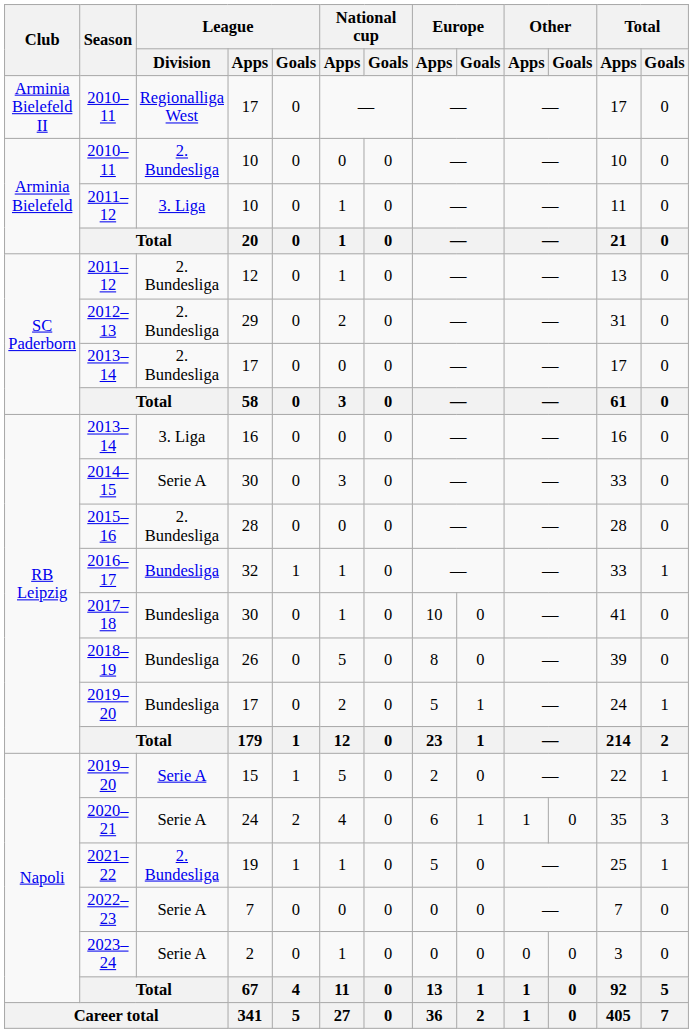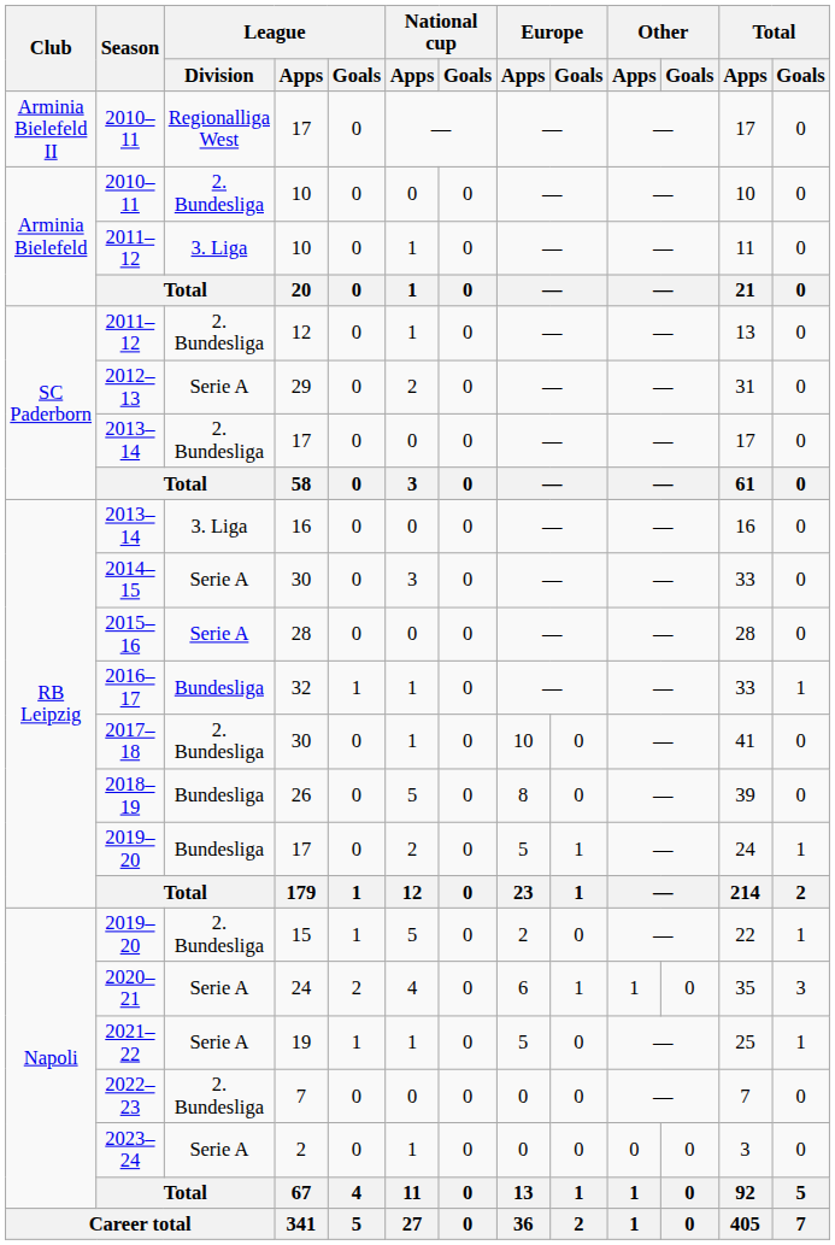 <table class="wikitable" style="text-align:center">
 <tr>
 <th rowspan="2">Club</th>
 <th rowspan="2">Season</th>
 <th colspan="3">League</th>
 <th colspan="2">National cup</th>
 <th colspan="2">Europe</th>
 <th colspan="2">Other</th>
 <th colspan="2">Total</th>
 </tr>
 <tr>
 <th>Division</th>
 <th>Apps</th>
 <th>Goals</th>
 <th>Apps</th>
 <th>Goals</th>
 <th>Apps</th>
 <th>Goals</th>
 <th>Apps</th>
 <th>Goals</th>
 <th>Apps</th>
 <th>Goals</th>
 </tr>
 <tr>
 <td><a href='#'>Arminia Bielefeld II</a></td>
 <td><a href='#'>2010–11</a></td>
 <td><a href='#'>Regionalliga West</a></td>
 <td>17</td>
 <td>0</td>
 <td colspan="2">—</td>
 <td colspan="2">—</td>
 <td colspan="2">—</td>
 <td>17</td>
 <td>0</td>
 </tr>
 <tr>
 <td rowspan="3"><a href='#'>Arminia Bielefeld</a></td>
 <td><a href='#'>2010–11</a></td>
 <td><a href='#'>2. Bundesliga</a></td>
 <td>10</td>
 <td>0</td>
 <td>0</td>
 <td>0</td>
 <td colspan="2">—</td>
 <td colspan="2">—</td>
 <td>10</td>
 <td>0</td>
 </tr>
 <tr>
 <td><a href='#'>2011–12</a></td>
 <td><a href='#'>3. Liga</a></td>
 <td>10</td>
 <td>0</td>
 <td>1</td>
 <td>0</td>
 <td colspan="2">—</td>
 <td colspan="2">—</td>
 <td>11</td>
 <td>0</td>
 </tr>
 <tr>
 <th colspan="2">Total</th>
 <th>20</th>
 <th>0</th>
 <th>1</th>
 <th>0</th>
 <th colspan="2">—</th>
 <th colspan="2">—</th>
 <th>21</th>
 <th>0</th>
 </tr>
 <tr>
 <td rowspan="4"><a href='#'>SC Paderborn</a></td>
 <td><a href='#'>2011–12</a></td>
 <td>2. Bundesliga</td>
 <td>12</td>
 <td>0</td>
 <td>1</td>
 <td>0</td>
 <td colspan="2">—</td>
 <td colspan="2">—</td>
 <td>13</td>
 <td>0</td>
 </tr>
 <tr>
 <td><a href='#'>2012–13</a></td>
-<td>2. Bundesliga</td>
+<td>Serie A</td>
 <td>29</td>
 <td>0</td>
 <td>2</td>
 <td>0</td>
 <td colspan="2">—</td>
 <td colspan="2">—</td>
 <td>31</td>
 <td>0</td>
 </tr>
 <tr>
 <td><a href='#'>2013–14</a></td>
 <td>2. Bundesliga</td>
 <td>17</td>
 <td>0</td>
 <td>0</td>
 <td>0</td>
 <td colspan="2">—</td>
 <td colspan="2">—</td>
 <td>17</td>
 <td>0</td>
 </tr>
 <tr>
 <th colspan="2">Total</th>
 <th>58</th>
 <th>0</th>
 <th>3</th>
 <th>0</th>
 <th colspan="2">—</th>
 <th colspan="2">—</th>
 <th>61</th>
 <th>0</th>
 </tr>
 <tr>
 <td rowspan="8"><a href='#'>RB Leipzig</a></td>
 <td><a href='#'>2013–14</a></td>
 <td>3. Liga</td>
 <td>16</td>
 <td>0</td>
 <td>0</td>
 <td>0</td>
 <td colspan="2">—</td>
 <td colspan="2">—</td>
 <td>16</td>
 <td>0</td>
 </tr>
 <tr>
 <td><a href='#'>2014–15</a></td>
 <td>Serie A</td>
 <td>30</td>
 <td>0</td>
 <td>3</td>
 <td>0</td>
 <td colspan="2">—</td>
 <td colspan="2">—</td>
 <td>33</td>
 <td>0</td>
 </tr>
 <tr>
 <td><a href='#'>2015–16</a></td>
-<td>2. Bundesliga</td>
+<td><a href='#'>Serie A</a></td>
 <td>28</td>
 <td>0</td>
 <td>0</td>
 <td>0</td>
 <td colspan="2">—</td>
 <td colspan="2">—</td>
 <td>28</td>
 <td>0</td>
 </tr>
 <tr>
 <td><a href='#'>2016–17</a></td>
 <td><a href='#'>Bundesliga</a></td>
 <td>32</td>
 <td>1</td>
 <td>1</td>
 <td>0</td>
 <td colspan="2">—</td>
 <td colspan="2">—</td>
 <td>33</td>
 <td>1</td>
 </tr>
 <tr>
 <td><a href='#'>2017–18</a></td>
-<td>Bundesliga</td>
+<td>2. Bundesliga</td>
 <td>30</td>
 <td>0</td>
 <td>1</td>
 <td>0</td>
 <td>10</td>
 <td>0</td>
 <td colspan="2">—</td>
 <td>41</td>
 <td>0</td>
 </tr>
 <tr>
 <td><a href='#'>2018–19</a></td>
 <td>Bundesliga</td>
 <td>26</td>
 <td>0</td>
 <td>5</td>
 <td>0</td>
 <td>8</td>
 <td>0</td>
 <td colspan="2">—</td>
 <td>39</td>
 <td>0</td>
 </tr>
 <tr>
 <td><a href='#'>2019–20</a></td>
 <td>Bundesliga</td>
 <td>17</td>
 <td>0</td>
 <td>2</td>
 <td>0</td>
 <td>5</td>
 <td>1</td>
 <td colspan="2">—</td>
 <td>24</td>
 <td>1</td>
 </tr>
 <tr>
 <th colspan="2">Total</th>
 <th>179</th>
 <th>1</th>
 <th>12</th>
 <th>0</th>
 <th>23</th>
 <th>1</th>
 <th colspan="2">—</th>
 <th>214</th>
 <th>2</th>
 </tr>
 <tr>
 <td rowspan="6"><a href='#'>Napoli</a></td>
 <td><a href='#'>2019–20</a></td>
-<td><a href='#'>Serie A</a></td>
+<td>2. Bundesliga</td>
 <td>15</td>
 <td>1</td>
 <td>5</td>
 <td>0</td>
 <td>2</td>
 <td>0</td>
 <td colspan="2">—</td>
 <td>22</td>
 <td>1</td>
 </tr>
 <tr>
 <td><a href='#'>2020–21</a></td>
 <td>Serie A</td>
 <td>24</td>
 <td>2</td>
 <td>4</td>
 <td>0</td>
 <td>6</td>
 <td>1</td>
 <td>1</td>
 <td>0</td>
 <td>35</td>
 <td>3</td>
 </tr>
 <tr>
 <td><a href='#'>2021–22</a></td>
-<td><a href='#'>2. Bundesliga</a></td>
+<td>Serie A</td>
 <td>19</td>
 <td>1</td>
 <td>1</td>
 <td>0</td>
 <td>5</td>
 <td>0</td>
 <td colspan="2">—</td>
 <td>25</td>
 <td>1</td>
 </tr>
 <tr>
 <td><a href='#'>2022–23</a></td>
-<td>Serie A</td>
+<td>2. Bundesliga</td>
 <td>7</td>
 <td>0</td>
 <td>0</td>
 <td>0</td>
 <td>0</td>
 <td>0</td>
 <td colspan="2">—</td>
 <td>7</td>
 <td>0</td>
 </tr>
 <tr>
 <td><a href='#'>2023–24</a></td>
 <td>Serie A</td>
 <td>2</td>
 <td>0</td>
 <td>1</td>
 <td>0</td>
 <td>0</td>
 <td>0</td>
 <td>0</td>
 <td>0</td>
 <td>3</td>
 <td>0</td>
 </tr>
 <tr>
 <th colspan="2">Total</th>
 <th>67</th>
 <th>4</th>
 <th>11</th>
 <th>0</th>
 <th>13</th>
 <th>1</th>
 <th>1</th>
 <th>0</th>
 <th>92</th>
 <th>5</th>
 </tr>
 <tr>
 <th colspan="3">Career total</th>
 <th>341</th>
 <th>5</th>
 <th>27</th>
 <th>0</th>
 <th>36</th>
 <th>2</th>
 <th>1</th>
 <th>0</th>
 <th>405</th>
 <th>7</th>
 </tr>
 </table>
